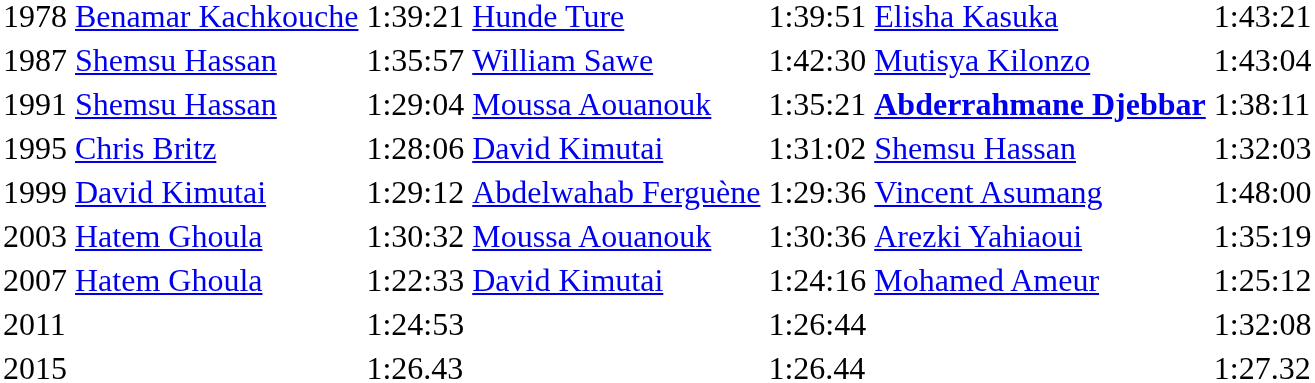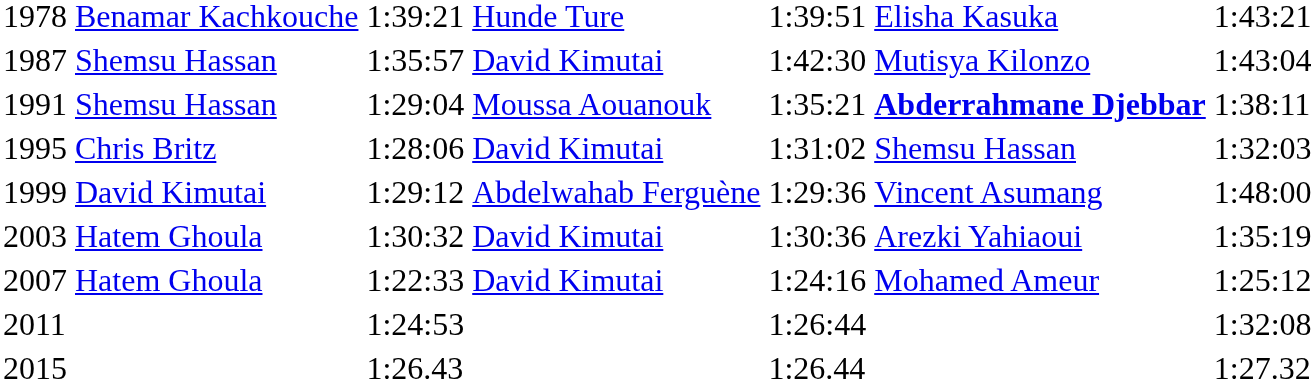 <table>
 <tr>
 <td>1978</td>
 <td><a href='#'>Benamar Kachkouche</a><br> </td>
 <td>1:39:21</td>
 <td><a href='#'>Hunde Ture</a><br> </td>
 <td>1:39:51</td>
 <td><a href='#'>Elisha Kasuka</a><br> </td>
 <td>1:43:21</td>
 </tr>
 <tr>
 <td>1987</td>
 <td><a href='#'>Shemsu Hassan</a><br> </td>
 <td>1:35:57</td>
-<td><a href='#'>William Sawe</a><br> </td>
+<td><a href='#'>David Kimutai</a><br> </td>
 <td>1:42:30</td>
 <td><a href='#'>Mutisya Kilonzo</a><br> </td>
 <td>1:43:04</td>
 </tr>
 <tr>
 <td>1991</td>
 <td><a href='#'>Shemsu Hassan</a><br> </td>
 <td>1:29:04</td>
 <td><a href='#'>Moussa Aouanouk</a><br> </td>
 <td>1:35:21</td>
 <td><strong><a href='#'>Abderrahmane Djebbar</a><br> </strong></td>
 <td>1:38:11</td>
 </tr>
 <tr>
 <td>1995</td>
 <td><a href='#'>Chris Britz</a><br> </td>
 <td>1:28:06</td>
 <td><a href='#'>David Kimutai</a><br> </td>
 <td>1:31:02</td>
 <td><a href='#'>Shemsu Hassan</a><br> </td>
 <td>1:32:03</td>
 </tr>
 <tr>
 <td>1999</td>
 <td><a href='#'>David Kimutai</a><br> </td>
 <td>1:29:12</td>
 <td><a href='#'>Abdelwahab Ferguène</a><br> </td>
 <td>1:29:36</td>
 <td><a href='#'>Vincent Asumang</a><br> </td>
 <td>1:48:00</td>
 </tr>
 <tr>
 <td>2003<br></td>
 <td><a href='#'>Hatem Ghoula</a> <br> </td>
 <td>1:30:32</td>
-<td><a href='#'>Moussa Aouanouk</a> <br> </td>
+<td><a href='#'>David Kimutai</a><br> </td>
 <td>1:30:36</td>
 <td><a href='#'>Arezki Yahiaoui</a> <br> </td>
 <td>1:35:19</td>
 </tr>
 <tr>
 <td>2007<br></td>
 <td><a href='#'>Hatem Ghoula</a> <br> </td>
 <td>1:22:33</td>
 <td><a href='#'>David Kimutai</a> <br> </td>
 <td>1:24:16</td>
 <td><a href='#'>Mohamed Ameur</a> <br> </td>
 <td>1:25:12</td>
 </tr>
 <tr>
 <td>2011<br></td>
 <td></td>
 <td>1:24:53</td>
 <td></td>
 <td>1:26:44</td>
 <td></td>
 <td>1:32:08</td>
 </tr>
 <tr>
 <td>2015</td>
 <td></td>
 <td>1:26.43</td>
 <td></td>
 <td>1:26.44</td>
 <td></td>
 <td>1:27.32</td>
 </tr>
 </table>
